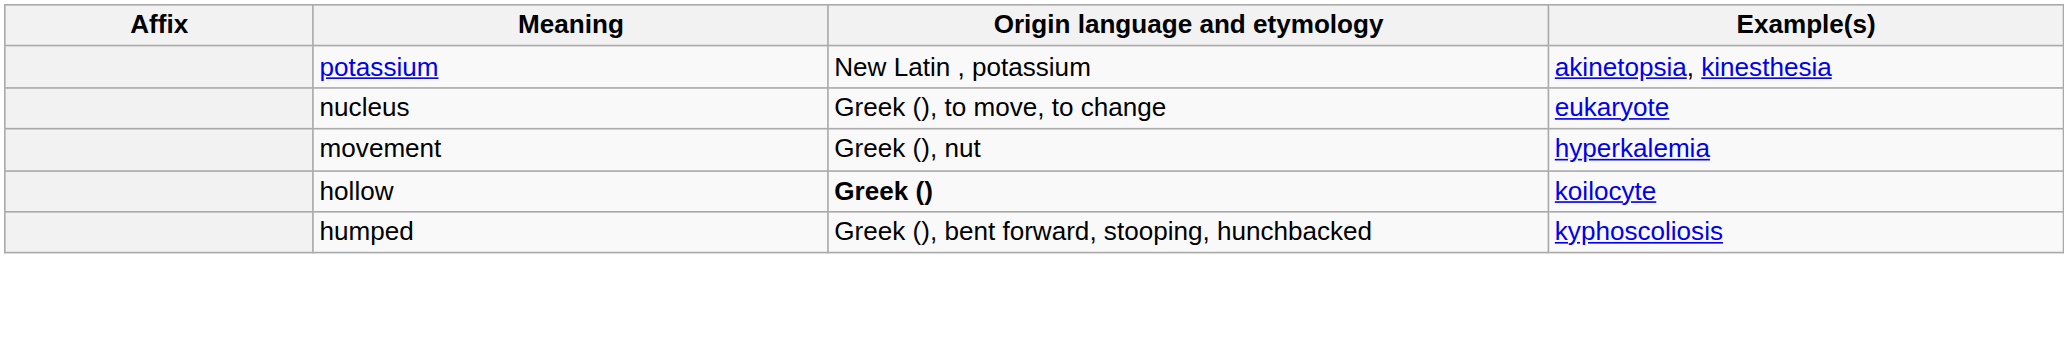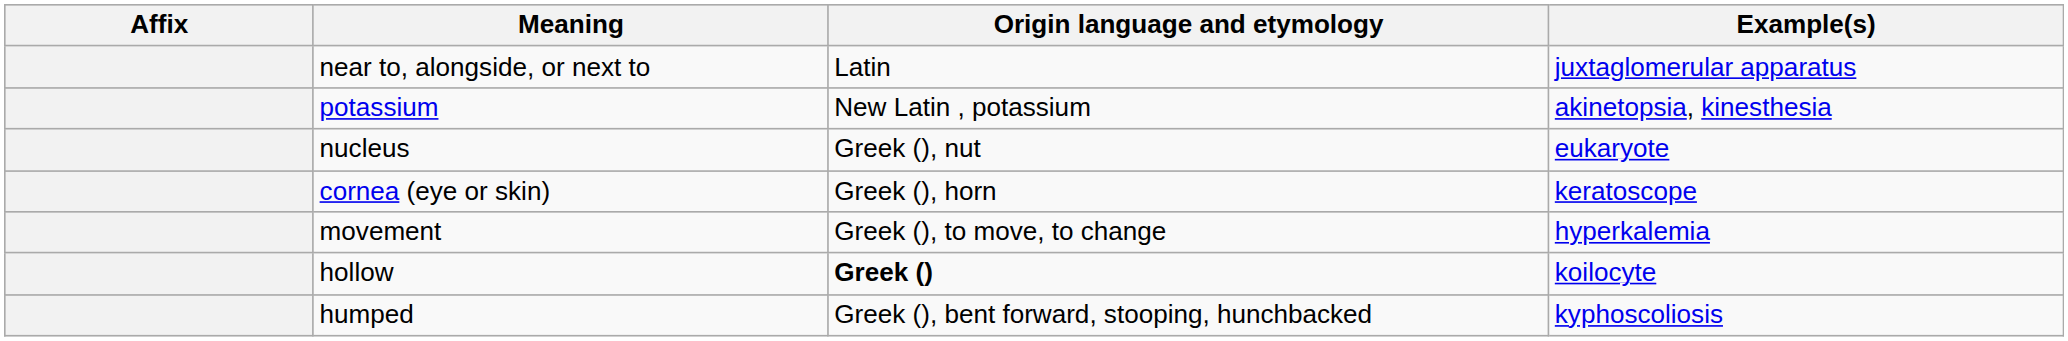 <table class="wikitable plainrowheaders" style="width:100%;">
 <tr>
 <th scope="col" style="width: 15%">Affix</th>
 <th scope="col" style="width: 25%">Meaning</th>
 <th scope="col" style="width: 35%">Origin language and etymology</th>
 <th scope="col" style="width: 25%">Example(s)</th>
+</tr>
+<tr>
+<th scope="row"><strong></strong></th>
+<td>near to, alongside, or next to</td>
+<td>Latin </td>
+<td><a href='#'>juxtaglomerular apparatus</a></td>
 </tr>
 <tr>
 <th scope="row"><strong></strong></th>
 <td><a href='#'>potassium</a></td>
 <td>New Latin , potassium</td>
 <td><a href='#'>akinetopsia</a>, <a href='#'>kinesthesia</a></td>
 </tr>
 <tr>
 <th scope="row"><strong></strong></th>
 <td>nucleus</td>
-<td>Greek  (), to move, to change</td>
+<td>Greek  (), nut</td>
 <td><a href='#'>eukaryote</a></td>
 </tr>
 <tr>
 <th scope="row"><strong></strong></th>
+<td><a href='#'>cornea</a> (eye or skin)</td>
+<td>Greek  (), horn</td>
+<td><a href='#'>keratoscope</a></td>
+</tr>
+<tr>
+<th scope="row"><strong></strong></th>
 <td>movement</td>
-<td>Greek  (), nut</td>
+<td>Greek  (), to move, to change</td>
 <td><a href='#'>hyperkalemia</a></td>
 </tr>
 <tr>
 <th scope="row"><strong></strong></th>
 <td>hollow</td>
 <td><strong>Greek  ()</strong></td>
 <td><a href='#'>koilocyte</a></td>
 </tr>
 <tr>
 <th scope="row"><strong></strong></th>
 <td>humped</td>
 <td>Greek  (), bent forward, stooping, hunchbacked</td>
 <td><a href='#'>kyphoscoliosis</a></td>
 </tr>
 </table>
